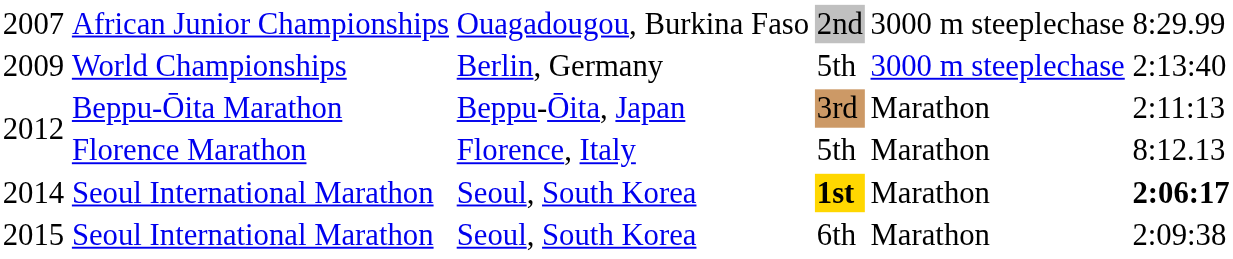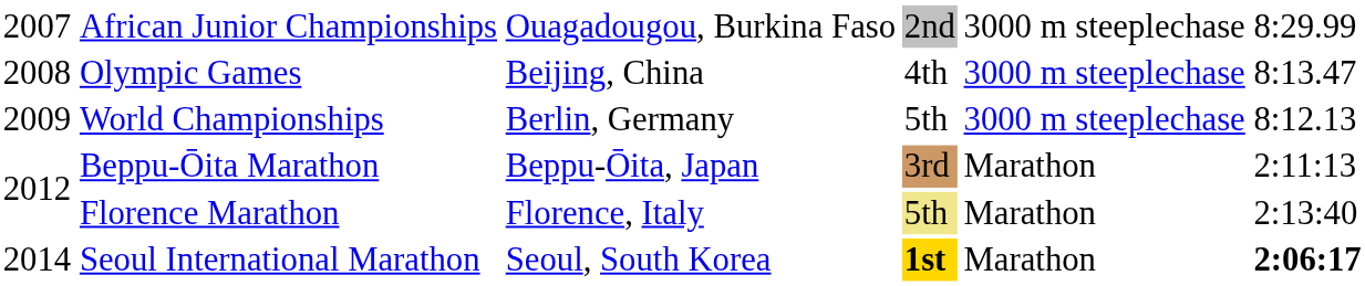 <table>
 <tr>
 <td>2007</td>
 <td><a href='#'>African Junior Championships</a></td>
 <td><a href='#'>Ouagadougou</a>, Burkina Faso</td>
 <td bgcolor=silver>2nd</td>
 <td>3000 m steeplechase</td>
 <td>8:29.99</td>
 </tr>
 <tr>
+<td>2008</td>
+<td><a href='#'>Olympic Games</a></td>
+<td><a href='#'>Beijing</a>, China</td>
+<td>4th</td>
+<td><a href='#'>3000 m steeplechase</a></td>
+<td>8:13.47</td>
+</tr>
+<tr>
 <td>2009</td>
 <td><a href='#'>World Championships</a></td>
 <td><a href='#'>Berlin</a>, Germany</td>
 <td>5th</td>
 <td><a href='#'>3000 m steeplechase</a></td>
-<td>2:13:40</td>
+<td>8:12.13</td>
 </tr>
 <tr>
 <td rowspan=2>2012</td>
 <td><a href='#'>Beppu-Ōita Marathon</a></td>
 <td><a href='#'>Beppu</a>-<a href='#'>Ōita</a>, <a href='#'>Japan</a></td>
 <td bgcolor="cc9966">3rd</td>
 <td>Marathon</td>
 <td>2:11:13</td>
 </tr>
 <tr>
 <td><a href='#'>Florence Marathon</a></td>
 <td><a href='#'>Florence</a>, <a href='#'>Italy</a></td>
-<td>5th</td>
+<td style="background: khaki;">5th</td>
 <td>Marathon</td>
-<td>8:12.13</td>
+<td>2:13:40</td>
 </tr>
 <tr>
 <td>2014</td>
 <td><a href='#'>Seoul International Marathon</a></td>
 <td><a href='#'>Seoul</a>, <a href='#'>South Korea</a></td>
 <td bgcolor="gold"><strong>1st</strong></td>
 <td>Marathon</td>
 <td><strong>2:06:17</strong></td>
 </tr>
-<tr>
-<td>2015</td>
-<td><a href='#'>Seoul International Marathon</a></td>
-<td><a href='#'>Seoul</a>, <a href='#'>South Korea</a></td>
-<td>6th</td>
-<td>Marathon</td>
-<td>2:09:38</td>
-</tr>
 </table>
